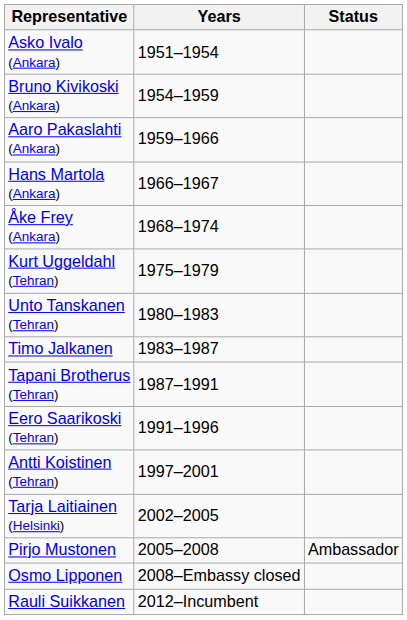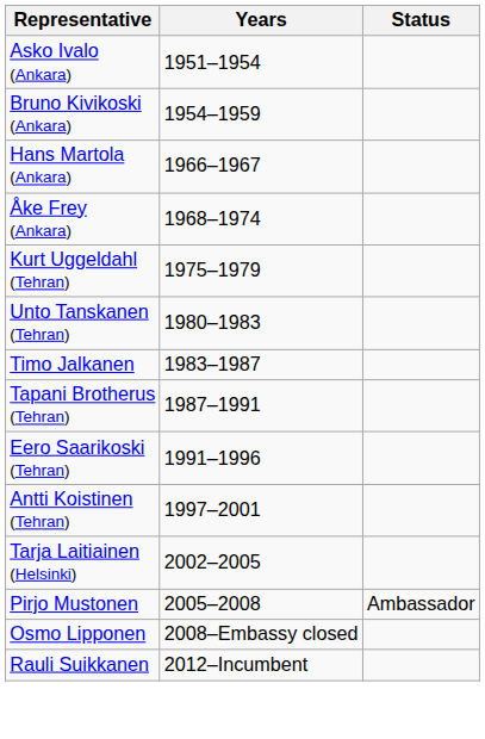 <table class="wikitable sortable">
 <tr>
 <th>Representative</th>
 <th>Years</th>
 <th>Status</th>
 </tr>
 <tr>
 <td><a href='#'>Asko Ivalo</a> <small><br>(<a href='#'>Ankara</a>)</small></td>
 <td>1951–1954</td>
 <td></td>
 </tr>
 <tr>
 <td><a href='#'>Bruno Kivikoski</a> <small><br>(<a href='#'>Ankara</a>)</small></td>
 <td>1954–1959</td>
-<td></td>
-</tr>
-<tr>
-<td><a href='#'>Aaro Pakaslahti</a> <small><br>(<a href='#'>Ankara</a>)</small></td>
-<td>1959–1966</td>
 <td></td>
 </tr>
 <tr>
 <td><a href='#'>Hans Martola</a> <small><br>(<a href='#'>Ankara</a>)</small></td>
 <td>1966–1967</td>
 <td></td>
 </tr>
 <tr>
 <td><a href='#'>Åke Frey</a> <small><br>(<a href='#'>Ankara</a>)</small></td>
 <td>1968–1974</td>
 <td></td>
 </tr>
 <tr>
 <td><a href='#'>Kurt Uggeldahl</a> <small><br>(<a href='#'>Tehran</a>)</small></td>
 <td>1975–1979</td>
 <td></td>
 </tr>
 <tr>
 <td><a href='#'>Unto Tanskanen</a> <small><br>(<a href='#'>Tehran</a>)</small></td>
 <td>1980–1983</td>
 <td></td>
 </tr>
 <tr>
 <td><a href='#'>Timo Jalkanen</a></td>
 <td>1983–1987</td>
 <td></td>
 </tr>
 <tr>
 <td><a href='#'>Tapani Brotherus</a> <small><br>(<a href='#'>Tehran</a>)</small></td>
 <td>1987–1991</td>
 <td></td>
 </tr>
 <tr>
 <td><a href='#'>Eero Saarikoski</a> <small><br>(<a href='#'>Tehran</a>)</small></td>
 <td>1991–1996</td>
 <td></td>
 </tr>
 <tr>
 <td><a href='#'>Antti Koistinen</a> <small><br>(<a href='#'>Tehran</a>)</small></td>
 <td>1997–2001</td>
 <td></td>
 </tr>
 <tr>
 <td><a href='#'>Tarja Laitiainen</a><br><small>(<a href='#'>Helsinki</a>)</small></td>
 <td>2002–2005</td>
 <td></td>
 </tr>
 <tr>
 <td><a href='#'>Pirjo Mustonen</a></td>
 <td>2005–2008</td>
 <td>Ambassador</td>
 </tr>
 <tr>
 <td><a href='#'>Osmo Lipponen</a></td>
 <td>2008–Embassy closed</td>
 <td></td>
 </tr>
 <tr>
 <td><a href='#'>Rauli Suikkanen</a></td>
 <td>2012–Incumbent</td>
 <td></td>
 </tr>
 </table>
